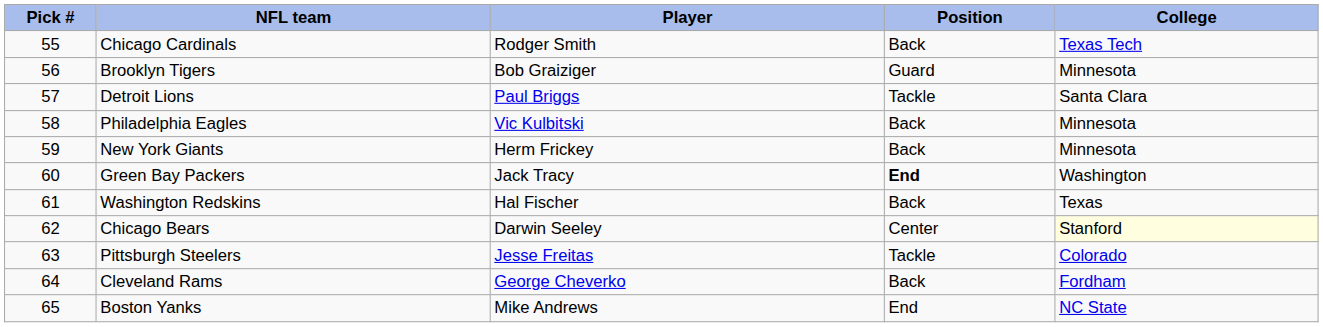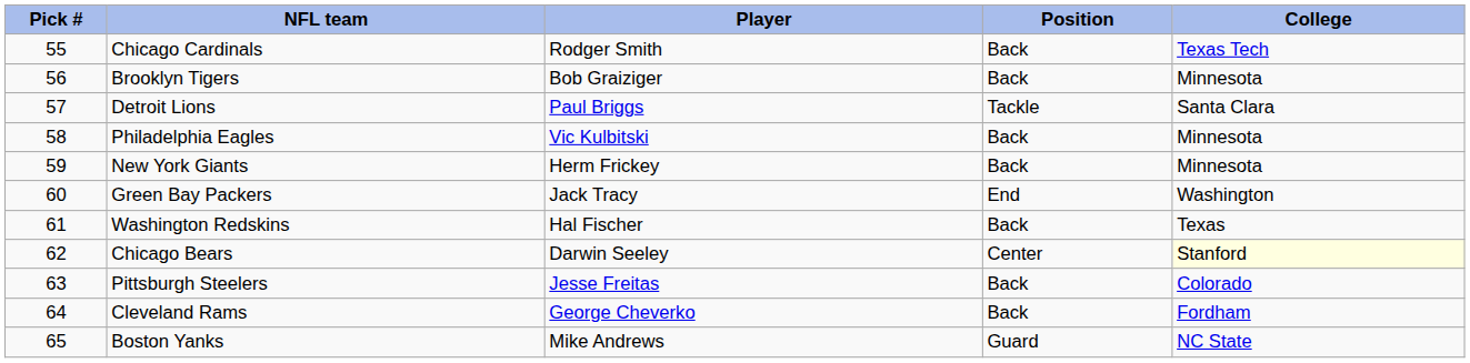 <table class="wikitable sortable sortable" style="width: 100%">
 <tr>
 <th style="background:#A8BDEC;" width=7%>Pick #</th>
 <th width=30% style="background:#A8BDEC;">NFL team</th>
 <th width=30% style="background:#A8BDEC;">Player</th>
 <th width=13% style="background:#A8BDEC;">Position</th>
 <th style="background:#A8BDEC;">College</th>
 </tr>
 <tr>
 <td align=center>55</td>
 <td>Chicago Cardinals</td>
 <td>Rodger Smith</td>
 <td>Back</td>
 <td><a href='#'>Texas Tech</a></td>
 </tr>
 <tr>
 <td align=center>56</td>
 <td>Brooklyn Tigers</td>
 <td>Bob Graiziger</td>
-<td>Guard</td>
+<td>Back</td>
 <td>Minnesota</td>
 </tr>
 <tr>
 <td align=center>57</td>
 <td>Detroit Lions</td>
 <td><a href='#'>Paul Briggs</a></td>
 <td>Tackle</td>
 <td>Santa Clara</td>
 </tr>
 <tr>
 <td align=center>58</td>
 <td>Philadelphia Eagles</td>
 <td><a href='#'>Vic Kulbitski</a></td>
 <td>Back</td>
 <td>Minnesota</td>
 </tr>
 <tr>
 <td align=center>59</td>
 <td>New York Giants</td>
 <td>Herm Frickey</td>
 <td>Back</td>
 <td>Minnesota</td>
 </tr>
 <tr>
 <td align=center>60</td>
 <td>Green Bay Packers</td>
 <td>Jack Tracy</td>
-<td><strong>End</strong></td>
+<td>End</td>
 <td>Washington</td>
 </tr>
 <tr>
 <td align=center>61</td>
 <td>Washington Redskins</td>
 <td>Hal Fischer</td>
 <td>Back</td>
 <td>Texas</td>
 </tr>
 <tr>
 <td align=center>62</td>
 <td>Chicago Bears</td>
 <td>Darwin Seeley</td>
 <td>Center</td>
 <td style="background: lightyellow;">Stanford</td>
 </tr>
 <tr>
 <td align=center>63</td>
 <td>Pittsburgh Steelers</td>
 <td><a href='#'>Jesse Freitas</a></td>
-<td>Tackle</td>
+<td>Back</td>
 <td><a href='#'>Colorado</a></td>
 </tr>
 <tr>
 <td align=center>64</td>
 <td>Cleveland Rams</td>
 <td><a href='#'>George Cheverko</a></td>
 <td>Back</td>
 <td><a href='#'>Fordham</a></td>
 </tr>
 <tr>
 <td align=center>65</td>
 <td>Boston Yanks</td>
 <td>Mike Andrews</td>
-<td>End</td>
+<td>Guard</td>
 <td><a href='#'>NC State</a></td>
 </tr>
 </table>
